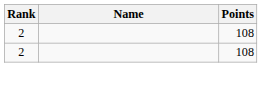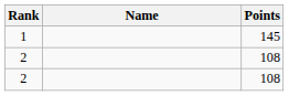 <table class="wikitable" border="1">
 <tr>
 <th width=30>Rank</th>
 <th width=230>Name</th>
 <th width=25>Points</th>
+</tr>
+<tr>
+<td align=center>1</td>
+<td><strong></strong></td>
+<td align=right>145</td>
 </tr>
 <tr>
 <td align=center>2</td>
 <td></td>
 <td align=right>108</td>
 </tr>
 <tr>
 <td align=center>2</td>
 <td></td>
 <td align=right>108</td>
 </tr>
 </table>
